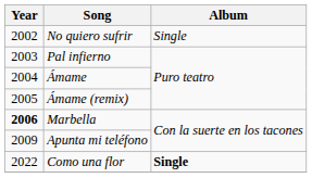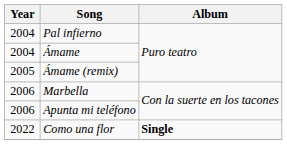 <table class="wikitable">
 <tr>
 <th align="center" valign="top" width="40">Year</th>
 <th align="left" valign="top">Song</th>
 <th align="left" valign="top">Album</th>
 </tr>
 <tr>
-<td align="center" valign="top">2002</td>
-<td align="left" valign="top"><em>No quiero sufrir</em></td>
-<td align="left" valign="top"><em>Single</em></td>
-</tr>
-<tr>
-<td align="center" valign="top">2003</td>
+<td align="center" valign="top">2004</td>
 <td align="left" valign="top"><em>Pal infierno</em></td>
 <td rowspan="3"><em>Puro teatro</em></td>
 </tr>
 <tr>
 <td align="center" valign="top">2004</td>
 <td align="left" valign="top"><em>Ámame</em></td>
 </tr>
 <tr>
 <td align="center" valign="top">2005</td>
 <td align="left" valign="top"><em>Ámame (remix)</em></td>
 </tr>
 <tr>
-<td align="center" valign="top"><strong>2006</strong></td>
+<td align="center" valign="top">2006</td>
 <td align="left" valign="top"><em>Marbella</em></td>
 <td rowspan="2"><em>Con la suerte en los tacones</em></td>
 </tr>
 <tr>
-<td align="center" valign="top">2009</td>
+<td align="center" valign="top">2006</td>
 <td align="left" valign="top"><em>Apunta mi teléfono</em></td>
 </tr>
 <tr>
 <td align="center" valign="top">2022</td>
 <td align="left" valign="top"><em>Como una flor</em></td>
 <td align="left" valign="top"><strong>Single</strong></td>
 </tr>
 <tr>
 </tr>
 </table>
